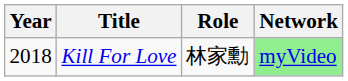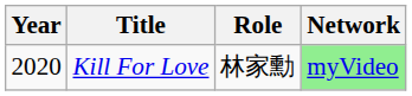 <table class="wikitable">
 <tr>
 <th>Year</th>
 <th>Title</th>
 <th>Role</th>
 <th>Network</th>
 </tr>
 <tr>
-<td>2018</td>
+<td>2020</td>
 <td><em><a href='#'>Kill For Love</a></em></td>
 <td>林家勳</td>
 <td style="background: lightgreen;"><a href='#'>myVideo</a></td>
 </tr>
 </table>
